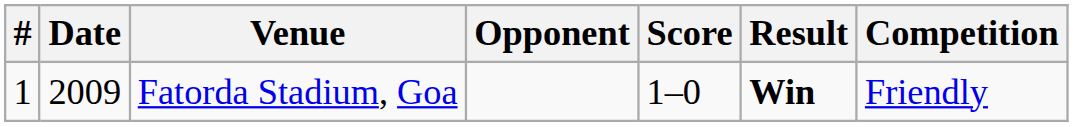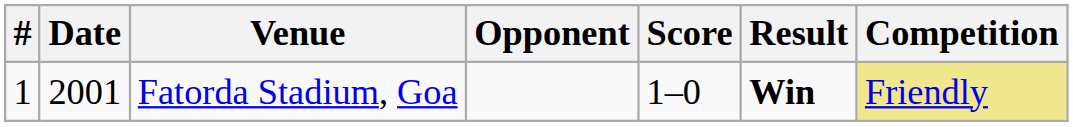 <table class="wikitable">
 <tr>
 <th>#</th>
 <th>Date</th>
 <th>Venue</th>
 <th>Opponent</th>
 <th>Score</th>
 <th>Result</th>
 <th>Competition</th>
 </tr>
 <tr>
 <td>1</td>
-<td>2009</td>
+<td>2001</td>
 <td><a href='#'>Fatorda Stadium</a>, <a href='#'>Goa</a></td>
 <td></td>
 <td>1–0</td>
 <td><strong>Win</strong></td>
-<td><a href='#'>Friendly</a></td>
+<td style="background: khaki;"><a href='#'>Friendly</a></td>
 </tr>
 </table>
